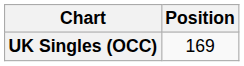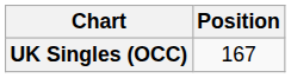 <table class="wikitable plainrowheaders" style="text-align:center">
 <tr>
 <th scope="col">Chart</th>
 <th scope="col">Position</th>
 </tr>
 <tr>
 <th scope="row">UK Singles (OCC)</th>
-<td>169</td>
+<td>167</td>
 </tr>
 </table>
